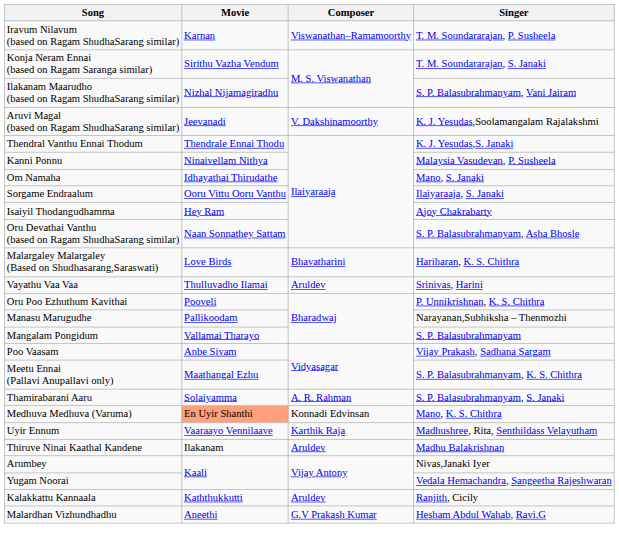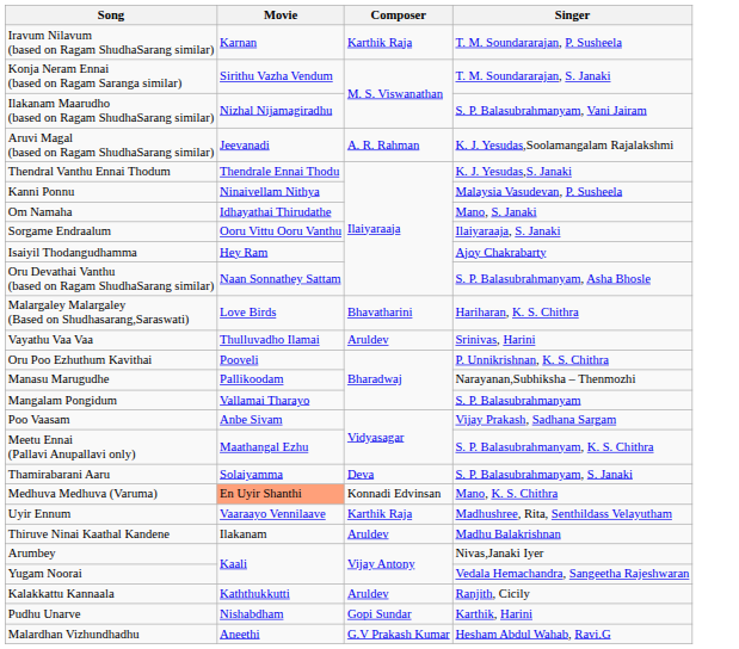 <table class="wikitable">
 <tr>
 <th>Song</th>
 <th>Movie</th>
 <th>Composer</th>
 <th>Singer</th>
 </tr>
 <tr>
 <td>Iravum Nilavum<br>(based on Ragam ShudhaSarang similar)</td>
 <td><a href='#'>Karnan</a></td>
-<td><a href='#'>Viswanathan–Ramamoorthy</a></td>
+<td><a href='#'>Karthik Raja</a></td>
 <td><a href='#'>T. M. Soundararajan</a>, <a href='#'>P. Susheela</a></td>
 </tr>
 <tr>
 <td>Konja Neram Ennai<br>(based on Ragam Saranga similar)</td>
 <td><a href='#'>Sirithu Vazha Vendum</a></td>
 <td rowspan=2><a href='#'>M. S. Viswanathan</a></td>
 <td><a href='#'>T. M. Soundararajan</a>, <a href='#'>S. Janaki</a></td>
 </tr>
 <tr>
 <td>Ilakanam Maarudho<br>(based on Ragam ShudhaSarang similar)</td>
 <td><a href='#'>Nizhal Nijamagiradhu</a></td>
 <td><a href='#'>S. P. Balasubrahmanyam</a>, <a href='#'>Vani Jairam</a></td>
 </tr>
 <tr>
 <td>Aruvi Magal<br>(based on Ragam ShudhaSarang similar)</td>
 <td><a href='#'>Jeevanadi</a></td>
-<td><a href='#'>V. Dakshinamoorthy</a></td>
+<td><a href='#'>A. R. Rahman</a></td>
 <td><a href='#'>K. J. Yesudas</a>,Soolamangalam Rajalakshmi</td>
 </tr>
 <tr>
 <td>Thendral Vanthu Ennai Thodum</td>
 <td><a href='#'>Thendrale Ennai Thodu</a></td>
 <td rowspan=6><a href='#'>Ilaiyaraaja</a></td>
 <td><a href='#'>K. J. Yesudas</a>,<a href='#'>S. Janaki</a></td>
 </tr>
 <tr>
 <td>Kanni Ponnu</td>
 <td><a href='#'>Ninaivellam Nithya</a></td>
 <td><a href='#'>Malaysia Vasudevan</a>, <a href='#'>P. Susheela</a></td>
 </tr>
 <tr>
 <td>Om Namaha</td>
 <td><a href='#'>Idhayathai Thirudathe</a></td>
 <td><a href='#'>Mano</a>, <a href='#'>S. Janaki</a></td>
 </tr>
 <tr>
 <td>Sorgame Endraalum</td>
 <td><a href='#'>Ooru Vittu Ooru Vanthu</a></td>
 <td><a href='#'>Ilaiyaraaja</a>, <a href='#'>S. Janaki</a></td>
 </tr>
 <tr>
 <td>Isaiyil Thodangudhamma</td>
 <td><a href='#'>Hey Ram</a></td>
 <td><a href='#'>Ajoy Chakrabarty</a></td>
 </tr>
 <tr>
 <td>Oru Devathai Vanthu<br>(based on Ragam ShudhaSarang similar)</td>
 <td><a href='#'>Naan Sonnathey Sattam</a></td>
 <td><a href='#'>S. P. Balasubrahmanyam</a>, <a href='#'>Asha Bhosle</a></td>
 </tr>
 <tr>
 <td>Malargaley Malargaley<br>(Based on Shudhasarang,Saraswati)</td>
 <td><a href='#'>Love Birds</a></td>
 <td><a href='#'>Bhavatharini</a></td>
 <td><a href='#'>Hariharan</a>, <a href='#'>K. S. Chithra</a></td>
 </tr>
 <tr>
 <td>Vayathu Vaa Vaa</td>
 <td><a href='#'>Thulluvadho Ilamai</a></td>
 <td><a href='#'>Aruldev</a></td>
 <td><a href='#'>Srinivas</a>, <a href='#'>Harini</a></td>
 </tr>
 <tr>
 <td>Oru Poo Ezhuthum Kavithai</td>
 <td><a href='#'>Pooveli</a></td>
 <td rowspan="3"><a href='#'>Bharadwaj</a></td>
 <td><a href='#'>P. Unnikrishnan</a>, <a href='#'>K. S. Chithra</a></td>
 </tr>
 <tr>
 <td>Manasu Marugudhe</td>
 <td><a href='#'>Pallikoodam</a></td>
 <td>Narayanan,Subhiksha – Thenmozhi</td>
 </tr>
 <tr>
 <td>Mangalam Pongidum</td>
 <td><a href='#'>Vallamai Tharayo</a></td>
 <td><a href='#'>S. P. Balasubrahmanyam</a></td>
 </tr>
 <tr>
 <td>Poo Vaasam</td>
 <td><a href='#'>Anbe Sivam</a></td>
 <td rowspan=2><a href='#'>Vidyasagar</a></td>
 <td><a href='#'>Vijay Prakash</a>, <a href='#'>Sadhana Sargam</a></td>
 </tr>
 <tr>
 <td>Meetu Ennai<br>(Pallavi Anupallavi only)</td>
 <td><a href='#'>Maathangal Ezhu</a></td>
 <td><a href='#'>S. P. Balasubrahmanyam</a>, <a href='#'>K. S. Chithra</a></td>
 </tr>
 <tr>
 <td>Thamirabarani Aaru</td>
 <td><a href='#'>Solaiyamma</a></td>
-<td><a href='#'>A. R. Rahman</a></td>
+<td><a href='#'>Deva</a></td>
 <td><a href='#'>S. P. Balasubrahmanyam</a>, <a href='#'>S. Janaki</a></td>
 </tr>
 <tr>
 <td>Medhuva Medhuva (Varuma)</td>
 <td style="background: lightsalmon;">En Uyir Shanthi</td>
 <td>Konnadi Edvinsan</td>
 <td><a href='#'>Mano</a>, <a href='#'>K. S. Chithra</a></td>
 </tr>
 <tr>
 <td>Uyir Ennum</td>
 <td><a href='#'>Vaaraayo Vennilaave</a></td>
 <td><a href='#'>Karthik Raja</a></td>
 <td><a href='#'>Madhushree</a>, Rita, <a href='#'>Senthildass Velayutham</a></td>
 </tr>
 <tr>
 <td>Thiruve Ninai Kaathal Kandene</td>
 <td>Ilakanam</td>
 <td><a href='#'>Aruldev</a></td>
 <td><a href='#'>Madhu Balakrishnan</a></td>
 </tr>
 <tr>
 <td>Arumbey</td>
 <td rowspan="2"><a href='#'>Kaali</a></td>
 <td rowspan="2"><a href='#'>Vijay Antony</a></td>
 <td>Nivas,Janaki Iyer</td>
 </tr>
 <tr>
 <td>Yugam Noorai</td>
 <td><a href='#'>Vedala Hemachandra</a>, <a href='#'>Sangeetha Rajeshwaran</a></td>
 </tr>
 <tr>
 <td>Kalakkattu Kannaala</td>
 <td><a href='#'>Kaththukkutti</a></td>
 <td><a href='#'>Aruldev</a></td>
 <td><a href='#'>Ranjith</a>, Cicily</td>
 </tr>
 <tr>
+<td>Pudhu Unarve</td>
+<td><a href='#'>Nishabdham</a></td>
+<td><a href='#'>Gopi Sundar</a></td>
+<td><a href='#'>Karthik</a>, <a href='#'>Harini</a></td>
+</tr>
+<tr>
 <td>Malardhan Vizhundhadhu</td>
 <td><a href='#'>Aneethi</a></td>
 <td><a href='#'>G.V Prakash Kumar</a></td>
 <td><a href='#'>Hesham Abdul Wahab</a>, <a href='#'>Ravi.G</a></td>
 </tr>
 </table>
